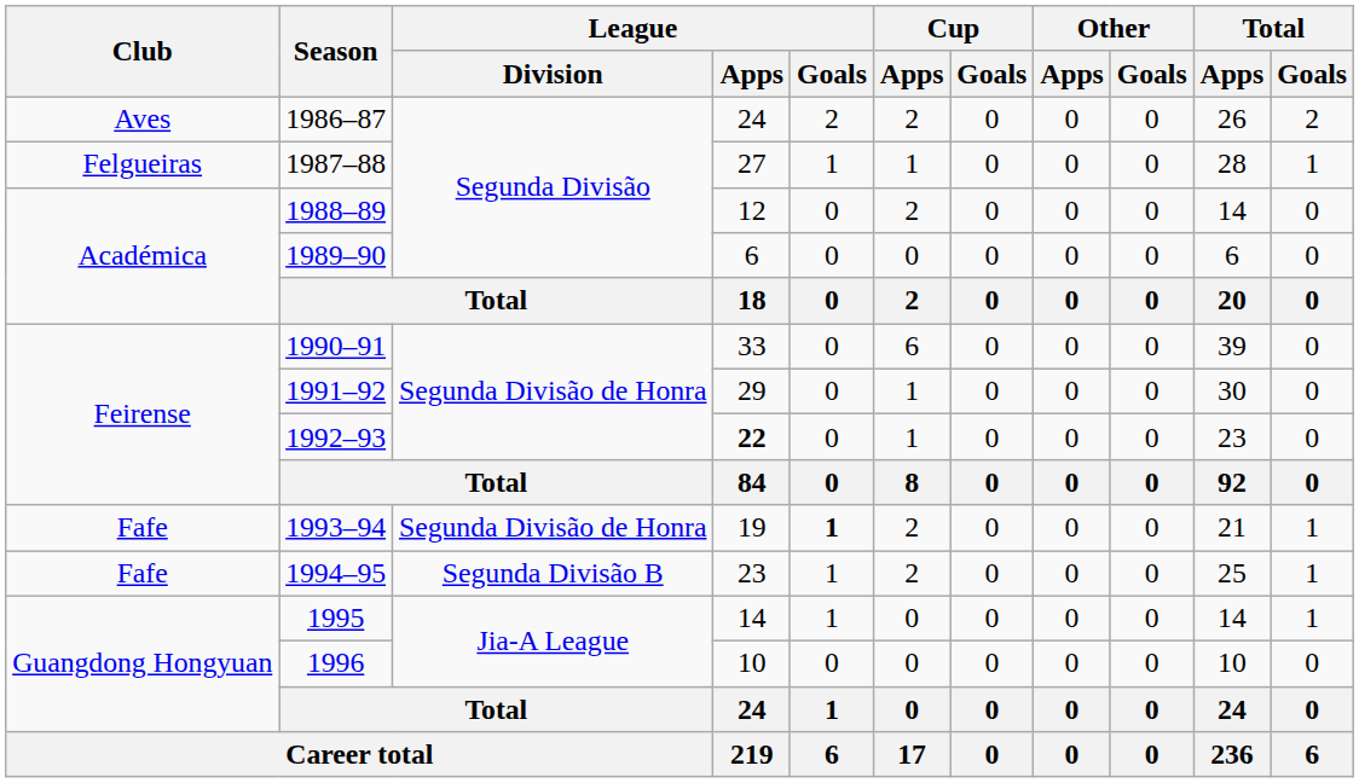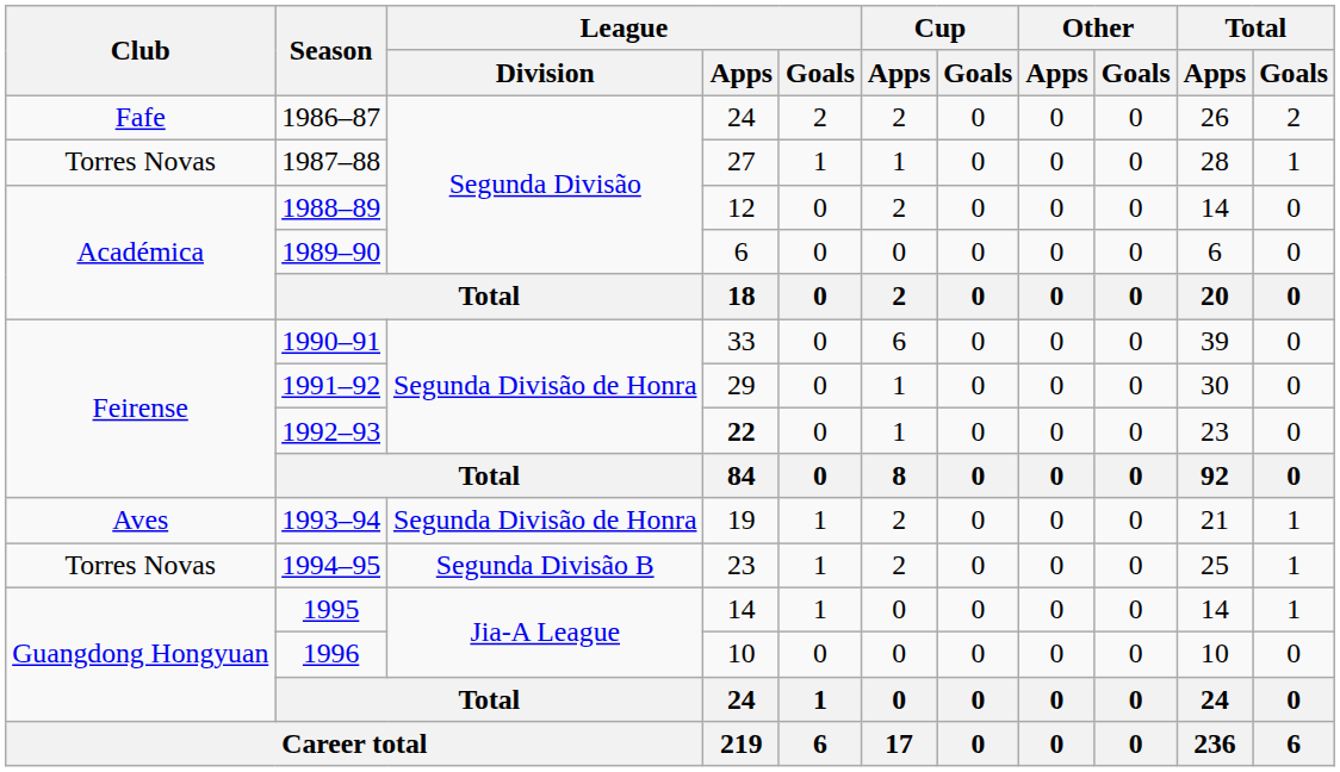 <table class="wikitable" style="text-align: center">
 <tr>
 <th rowspan="2">Club</th>
 <th rowspan="2">Season</th>
 <th colspan="3">League</th>
 <th colspan="2">Cup</th>
 <th colspan="2">Other</th>
 <th colspan="2">Total</th>
 </tr>
 <tr>
 <th>Division</th>
 <th>Apps</th>
 <th>Goals</th>
 <th>Apps</th>
 <th>Goals</th>
 <th>Apps</th>
 <th>Goals</th>
 <th>Apps</th>
 <th>Goals</th>
 </tr>
 <tr>
-<td><a href='#'>Aves</a></td>
+<td><a href='#'>Fafe</a></td>
 <td>1986–87</td>
 <td rowspan="4"><a href='#'>Segunda Divisão</a></td>
 <td>24</td>
 <td>2</td>
 <td>2</td>
 <td>0</td>
 <td>0</td>
 <td>0</td>
 <td>26</td>
 <td>2</td>
 </tr>
 <tr>
-<td><a href='#'>Felgueiras</a></td>
+<td>Torres Novas</td>
 <td>1987–88</td>
 <td>27</td>
 <td>1</td>
 <td>1</td>
 <td>0</td>
 <td>0</td>
 <td>0</td>
 <td>28</td>
 <td>1</td>
 </tr>
 <tr>
 <td rowspan="3"><a href='#'>Académica</a></td>
 <td><a href='#'>1988–89</a></td>
 <td>12</td>
 <td>0</td>
 <td>2</td>
 <td>0</td>
 <td>0</td>
 <td>0</td>
 <td>14</td>
 <td>0</td>
 </tr>
 <tr>
 <td><a href='#'>1989–90</a></td>
 <td>6</td>
 <td>0</td>
 <td>0</td>
 <td>0</td>
 <td>0</td>
 <td>0</td>
 <td>6</td>
 <td>0</td>
 </tr>
 <tr>
 <th colspan="2"><strong>Total</strong></th>
 <th>18</th>
 <th>0</th>
 <th>2</th>
 <th>0</th>
 <th>0</th>
 <th>0</th>
 <th>20</th>
 <th>0</th>
 </tr>
 <tr>
 <td rowspan="4"><a href='#'>Feirense</a></td>
 <td><a href='#'>1990–91</a></td>
 <td rowspan="3"><a href='#'>Segunda Divisão de Honra</a></td>
 <td>33</td>
 <td>0</td>
 <td>6</td>
 <td>0</td>
 <td>0</td>
 <td>0</td>
 <td>39</td>
 <td>0</td>
 </tr>
 <tr>
 <td><a href='#'>1991–92</a></td>
 <td>29</td>
 <td>0</td>
 <td>1</td>
 <td>0</td>
 <td>0</td>
 <td>0</td>
 <td>30</td>
 <td>0</td>
 </tr>
 <tr>
 <td><a href='#'>1992–93</a></td>
 <td><strong>22</strong></td>
 <td>0</td>
 <td>1</td>
 <td>0</td>
 <td>0</td>
 <td>0</td>
 <td>23</td>
 <td>0</td>
 </tr>
 <tr>
 <th colspan="2"><strong>Total</strong></th>
 <th>84</th>
 <th>0</th>
 <th>8</th>
 <th>0</th>
 <th>0</th>
 <th>0</th>
 <th>92</th>
 <th>0</th>
 </tr>
 <tr>
-<td><a href='#'>Fafe</a></td>
+<td><a href='#'>Aves</a></td>
 <td><a href='#'>1993–94</a></td>
 <td><a href='#'>Segunda Divisão de Honra</a></td>
 <td>19</td>
-<td><strong>1</strong></td>
+<td>1</td>
 <td>2</td>
 <td>0</td>
 <td>0</td>
 <td>0</td>
 <td>21</td>
 <td>1</td>
 </tr>
 <tr>
-<td><a href='#'>Fafe</a></td>
+<td>Torres Novas</td>
 <td><a href='#'>1994–95</a></td>
 <td><a href='#'>Segunda Divisão B</a></td>
 <td>23</td>
 <td>1</td>
 <td>2</td>
 <td>0</td>
 <td>0</td>
 <td>0</td>
 <td>25</td>
 <td>1</td>
 </tr>
 <tr>
 <td rowspan="3"><a href='#'>Guangdong Hongyuan</a></td>
 <td><a href='#'>1995</a></td>
 <td rowspan="2"><a href='#'>Jia-A League</a></td>
 <td>14</td>
 <td>1</td>
 <td>0</td>
 <td>0</td>
 <td>0</td>
 <td>0</td>
 <td>14</td>
 <td>1</td>
 </tr>
 <tr>
 <td><a href='#'>1996</a></td>
 <td>10</td>
 <td>0</td>
 <td>0</td>
 <td>0</td>
 <td>0</td>
 <td>0</td>
 <td>10</td>
 <td>0</td>
 </tr>
 <tr>
 <th colspan="2"><strong>Total</strong></th>
 <th>24</th>
 <th>1</th>
 <th>0</th>
 <th>0</th>
 <th>0</th>
 <th>0</th>
 <th>24</th>
 <th>0</th>
 </tr>
 <tr>
 <th colspan="3"><strong>Career total</strong></th>
 <th>219</th>
 <th>6</th>
 <th>17</th>
 <th>0</th>
 <th>0</th>
 <th>0</th>
 <th>236</th>
 <th>6</th>
 </tr>
 </table>
